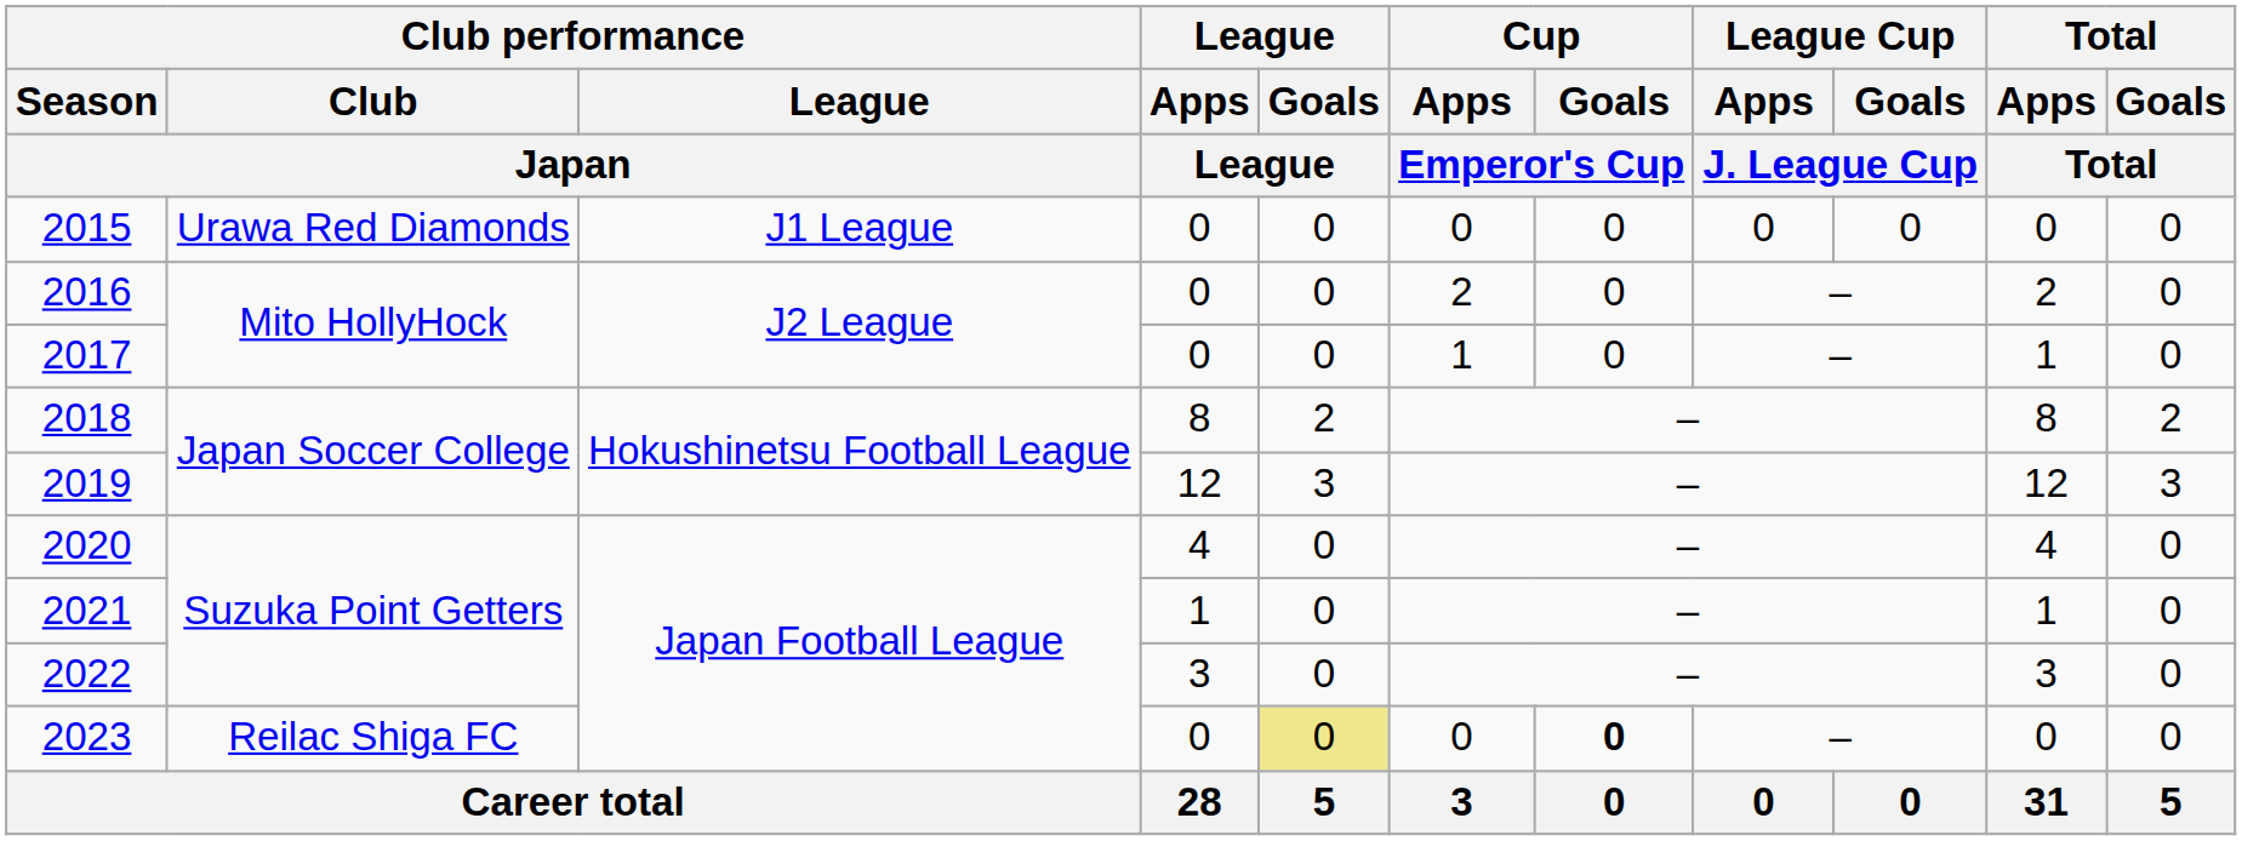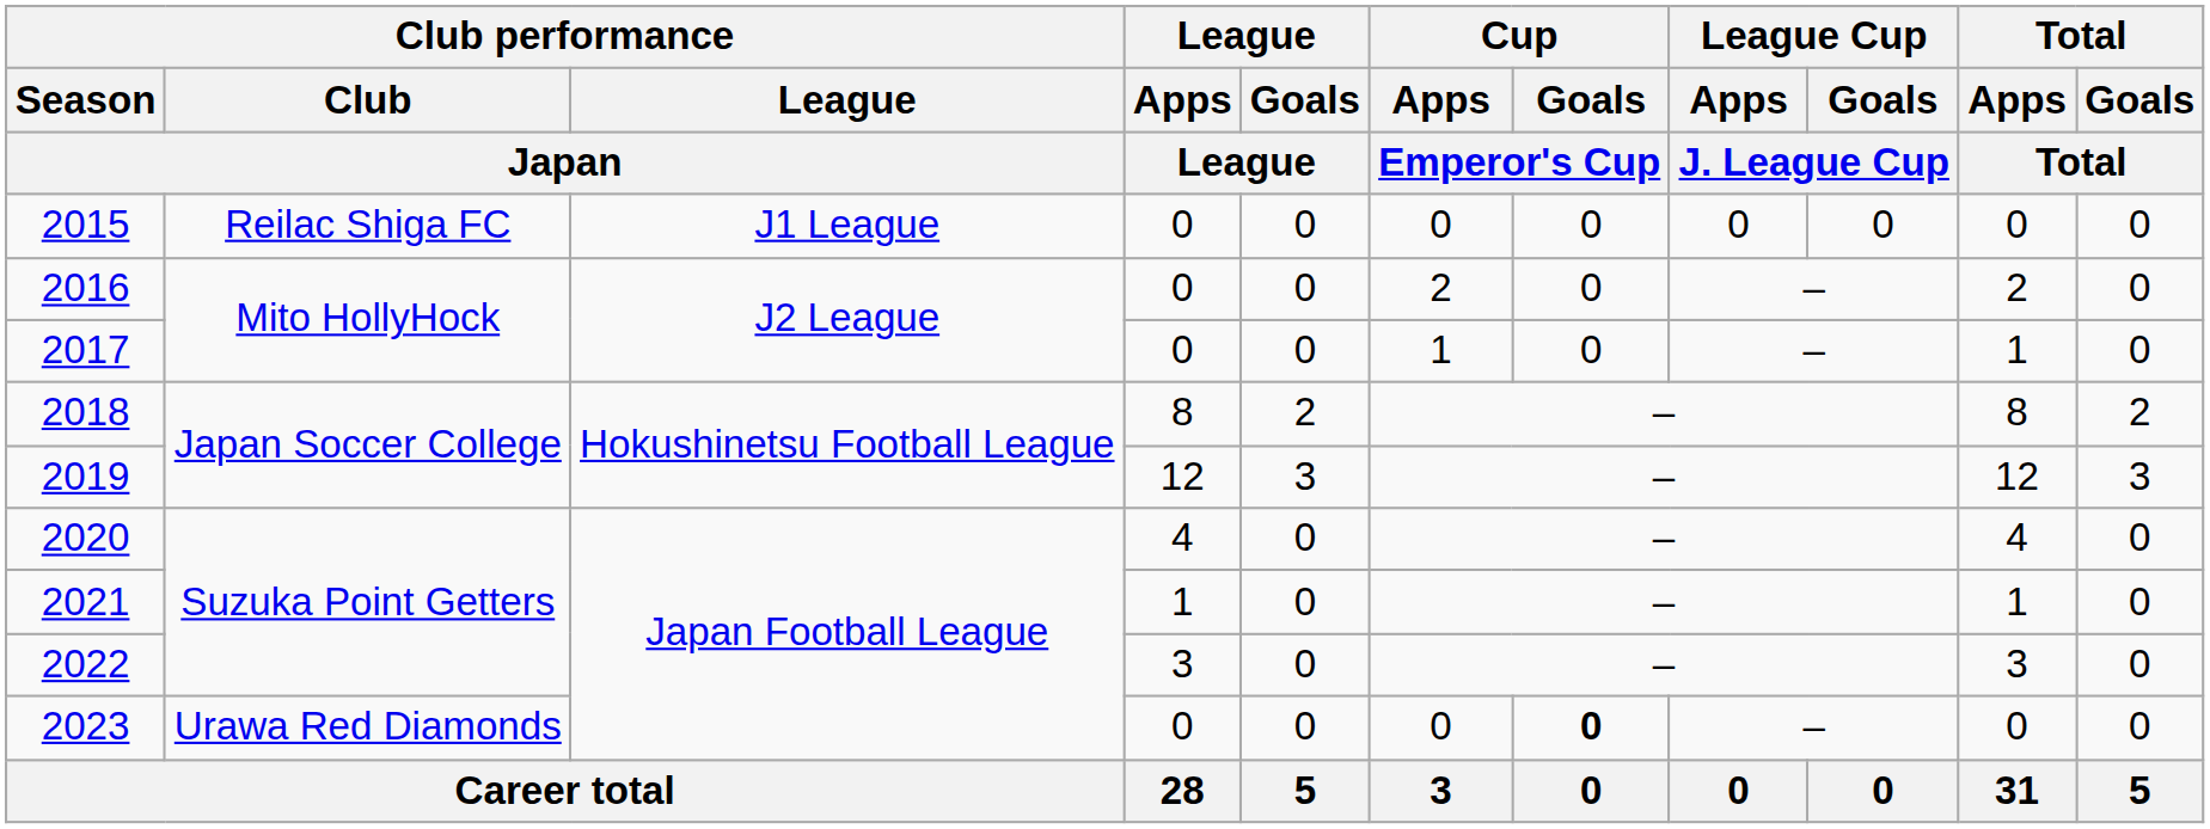 <table class="wikitable" style="text-align:center;">
 <tr>
 <th colspan=3>Club performance</th>
 <th colspan=2>League</th>
 <th colspan=2>Cup</th>
 <th colspan=2>League Cup</th>
 <th colspan=2>Total</th>
 </tr>
 <tr>
 <th>Season</th>
 <th>Club</th>
 <th>League</th>
 <th>Apps</th>
 <th>Goals</th>
 <th>Apps</th>
 <th>Goals</th>
 <th>Apps</th>
 <th>Goals</th>
 <th>Apps</th>
 <th>Goals</th>
 </tr>
 <tr>
 <th colspan=3>Japan</th>
 <th colspan=2>League</th>
 <th colspan=2><a href='#'>Emperor's Cup</a></th>
 <th colspan=2><a href='#'>J. League Cup</a></th>
 <th colspan=2>Total</th>
 </tr>
 <tr>
 <td><a href='#'>2015</a></td>
-<td><a href='#'>Urawa Red Diamonds</a></td>
+<td><a href='#'>Reilac Shiga FC</a></td>
 <td><a href='#'>J1 League</a></td>
 <td>0</td>
 <td>0</td>
 <td>0</td>
 <td>0</td>
 <td>0</td>
 <td>0</td>
 <td>0</td>
 <td>0</td>
 </tr>
 <tr>
 <td><a href='#'>2016</a></td>
 <td rowspan="2"><a href='#'>Mito HollyHock</a></td>
 <td rowspan="2"><a href='#'>J2 League</a></td>
 <td>0</td>
 <td>0</td>
 <td>2</td>
 <td>0</td>
 <td colspan="2">–</td>
 <td>2</td>
 <td>0</td>
 </tr>
 <tr>
 <td><a href='#'>2017</a></td>
 <td>0</td>
 <td>0</td>
 <td>1</td>
 <td>0</td>
 <td colspan="2">–</td>
 <td>1</td>
 <td>0</td>
 </tr>
 <tr>
 <td><a href='#'>2018</a></td>
 <td rowspan="2"><a href='#'>Japan Soccer College</a></td>
 <td rowspan="2"><a href='#'>Hokushinetsu Football League</a></td>
 <td>8</td>
 <td>2</td>
 <td colspan="4">–</td>
 <td>8</td>
 <td>2</td>
 </tr>
 <tr>
 <td><a href='#'>2019</a></td>
 <td>12</td>
 <td>3</td>
 <td colspan="4">–</td>
 <td>12</td>
 <td>3</td>
 </tr>
 <tr>
 <td><a href='#'>2020</a></td>
 <td rowspan="3"><a href='#'>Suzuka Point Getters</a></td>
 <td rowspan="4"><a href='#'>Japan Football League</a></td>
 <td>4</td>
 <td>0</td>
 <td colspan="4">–</td>
 <td>4</td>
 <td>0</td>
 </tr>
 <tr>
 <td><a href='#'>2021</a></td>
 <td>1</td>
 <td>0</td>
 <td colspan="4">–</td>
 <td>1</td>
 <td>0</td>
 </tr>
 <tr>
 <td><a href='#'>2022</a></td>
 <td>3</td>
 <td>0</td>
 <td colspan="4">–</td>
 <td>3</td>
 <td>0</td>
 </tr>
 <tr>
 <td><a href='#'>2023</a></td>
-<td><a href='#'>Reilac Shiga FC</a></td>
+<td><a href='#'>Urawa Red Diamonds</a></td>
 <td>0</td>
-<td style="background: khaki;">0</td>
+<td>0</td>
 <td>0</td>
 <td><strong>0</strong></td>
 <td colspan="2">–</td>
 <td>0</td>
 <td>0</td>
 </tr>
 <tr>
 <th colspan=3>Career total</th>
 <th>28</th>
 <th>5</th>
 <th>3</th>
 <th>0</th>
 <th>0</th>
 <th>0</th>
 <th>31</th>
 <th>5</th>
 </tr>
 </table>
